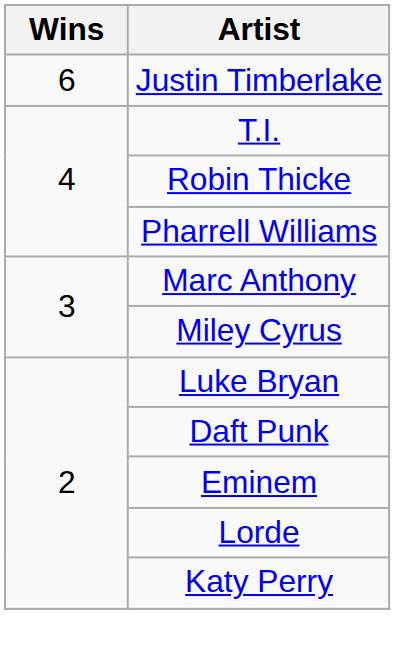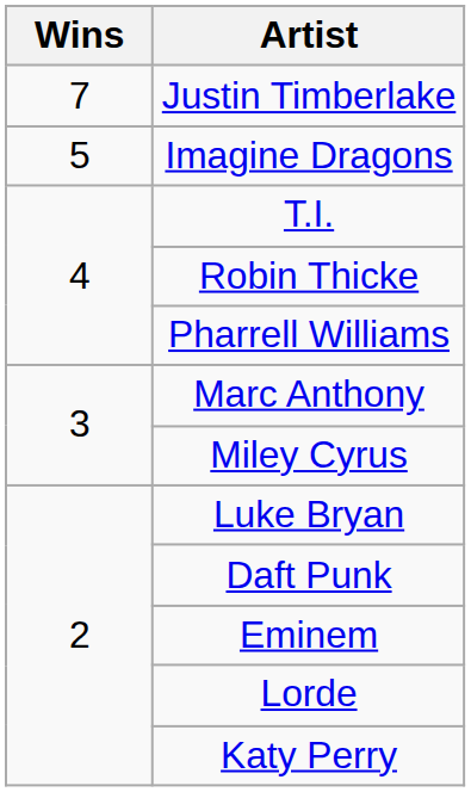 <table class="wikitable" rowspan="2" style="text-align:center;">
 <tr>
 <th scope="col" style="width:55px;">Wins</th>
 <th scope="col" style="text-align:center;">Artist</th>
 </tr>
 <tr>
-<td style="text-align:center">6</td>
+<td style="text-align:center">7</td>
 <td><a href='#'>Justin Timberlake</a></td>
+</tr>
+<tr>
+<td style="text-align:center">5</td>
+<td><a href='#'>Imagine Dragons</a></td>
 </tr>
 <tr>
 <td rowspan="3" style="text-align:center">4</td>
 <td><a href='#'>T.I.</a></td>
 </tr>
 <tr>
 <td><a href='#'>Robin Thicke</a></td>
 </tr>
 <tr>
 <td><a href='#'>Pharrell Williams</a></td>
 </tr>
 <tr>
 <td rowspan="2" style="text-align:center">3</td>
 <td><a href='#'>Marc Anthony</a></td>
 </tr>
 <tr>
 <td><a href='#'>Miley Cyrus</a></td>
 </tr>
 <tr>
 <td rowspan="5" style="text-align:center">2</td>
 <td><a href='#'>Luke Bryan</a></td>
 </tr>
 <tr>
 <td><a href='#'>Daft Punk</a></td>
 </tr>
 <tr>
 <td><a href='#'>Eminem</a></td>
 </tr>
 <tr>
 <td><a href='#'>Lorde</a></td>
 </tr>
 <tr>
 <td><a href='#'>Katy Perry</a></td>
 </tr>
 </table>
